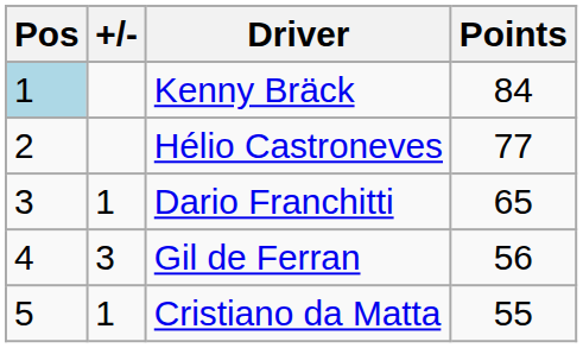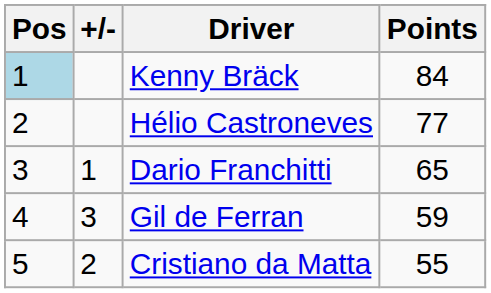 <table class="wikitable" style="font-size: 95%;">
 <tr>
 <th>Pos</th>
 <th>+/-</th>
 <th>Driver</th>
 <th>Points</th>
 </tr>
 <tr>
 <td style="background: lightblue;">1</td>
 <td align="left"></td>
 <td> <a href='#'>Kenny Bräck</a></td>
 <td align="center">84</td>
 </tr>
 <tr>
 <td>2</td>
 <td align="left"></td>
 <td> <a href='#'>Hélio Castroneves</a></td>
 <td align="center">77</td>
 </tr>
 <tr>
 <td>3</td>
 <td align="left"> 1</td>
 <td> <a href='#'>Dario Franchitti</a></td>
 <td align="center">65</td>
 </tr>
 <tr>
 <td>4</td>
 <td align="left"> 3</td>
 <td> <a href='#'>Gil de Ferran</a></td>
-<td align="center">56</td>
+<td align="center">59</td>
 </tr>
 <tr>
 <td>5</td>
-<td align="left"> 1</td>
+<td align="left"> 2</td>
 <td> <a href='#'>Cristiano da Matta</a></td>
 <td align="center">55</td>
 </tr>
 </table>
